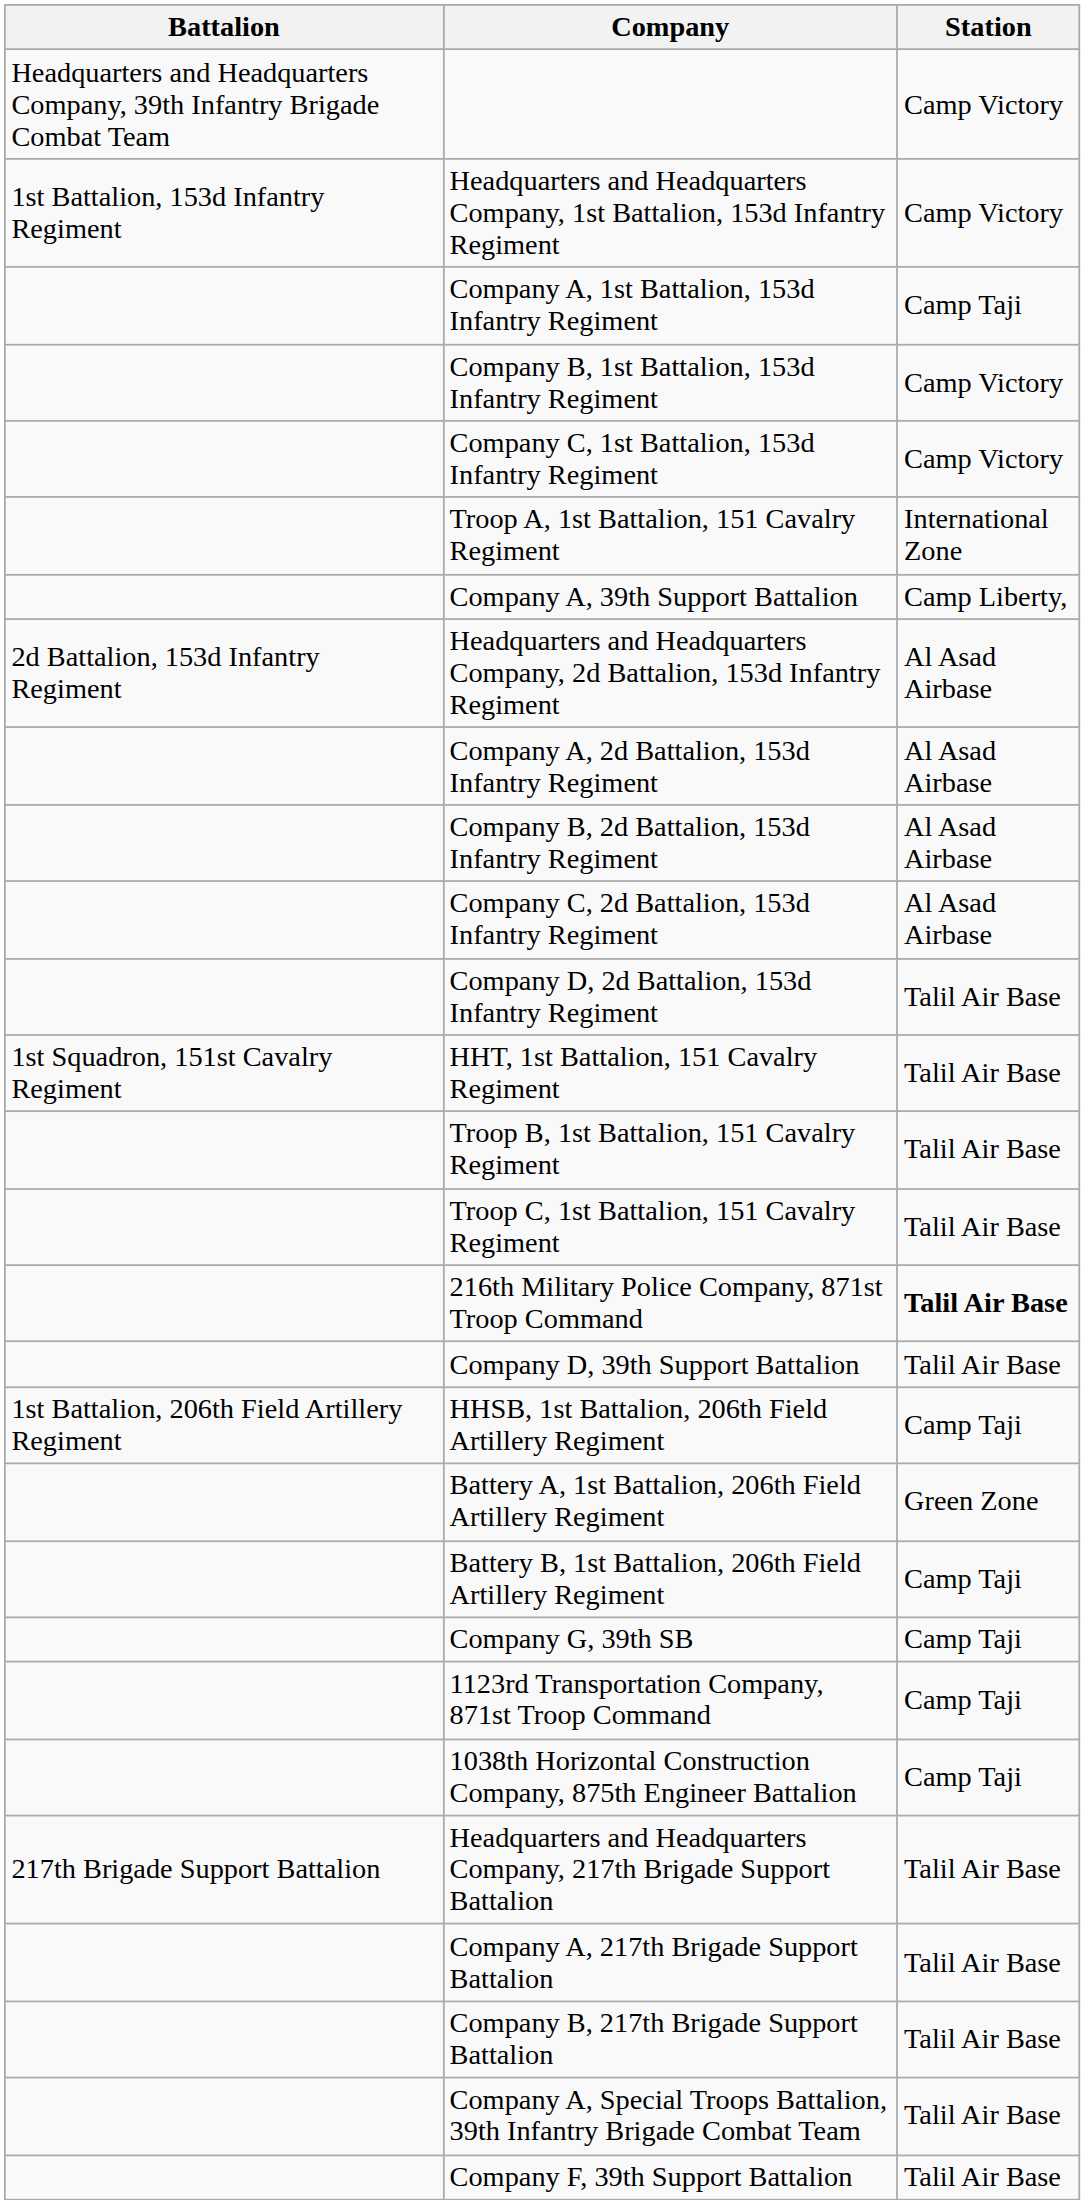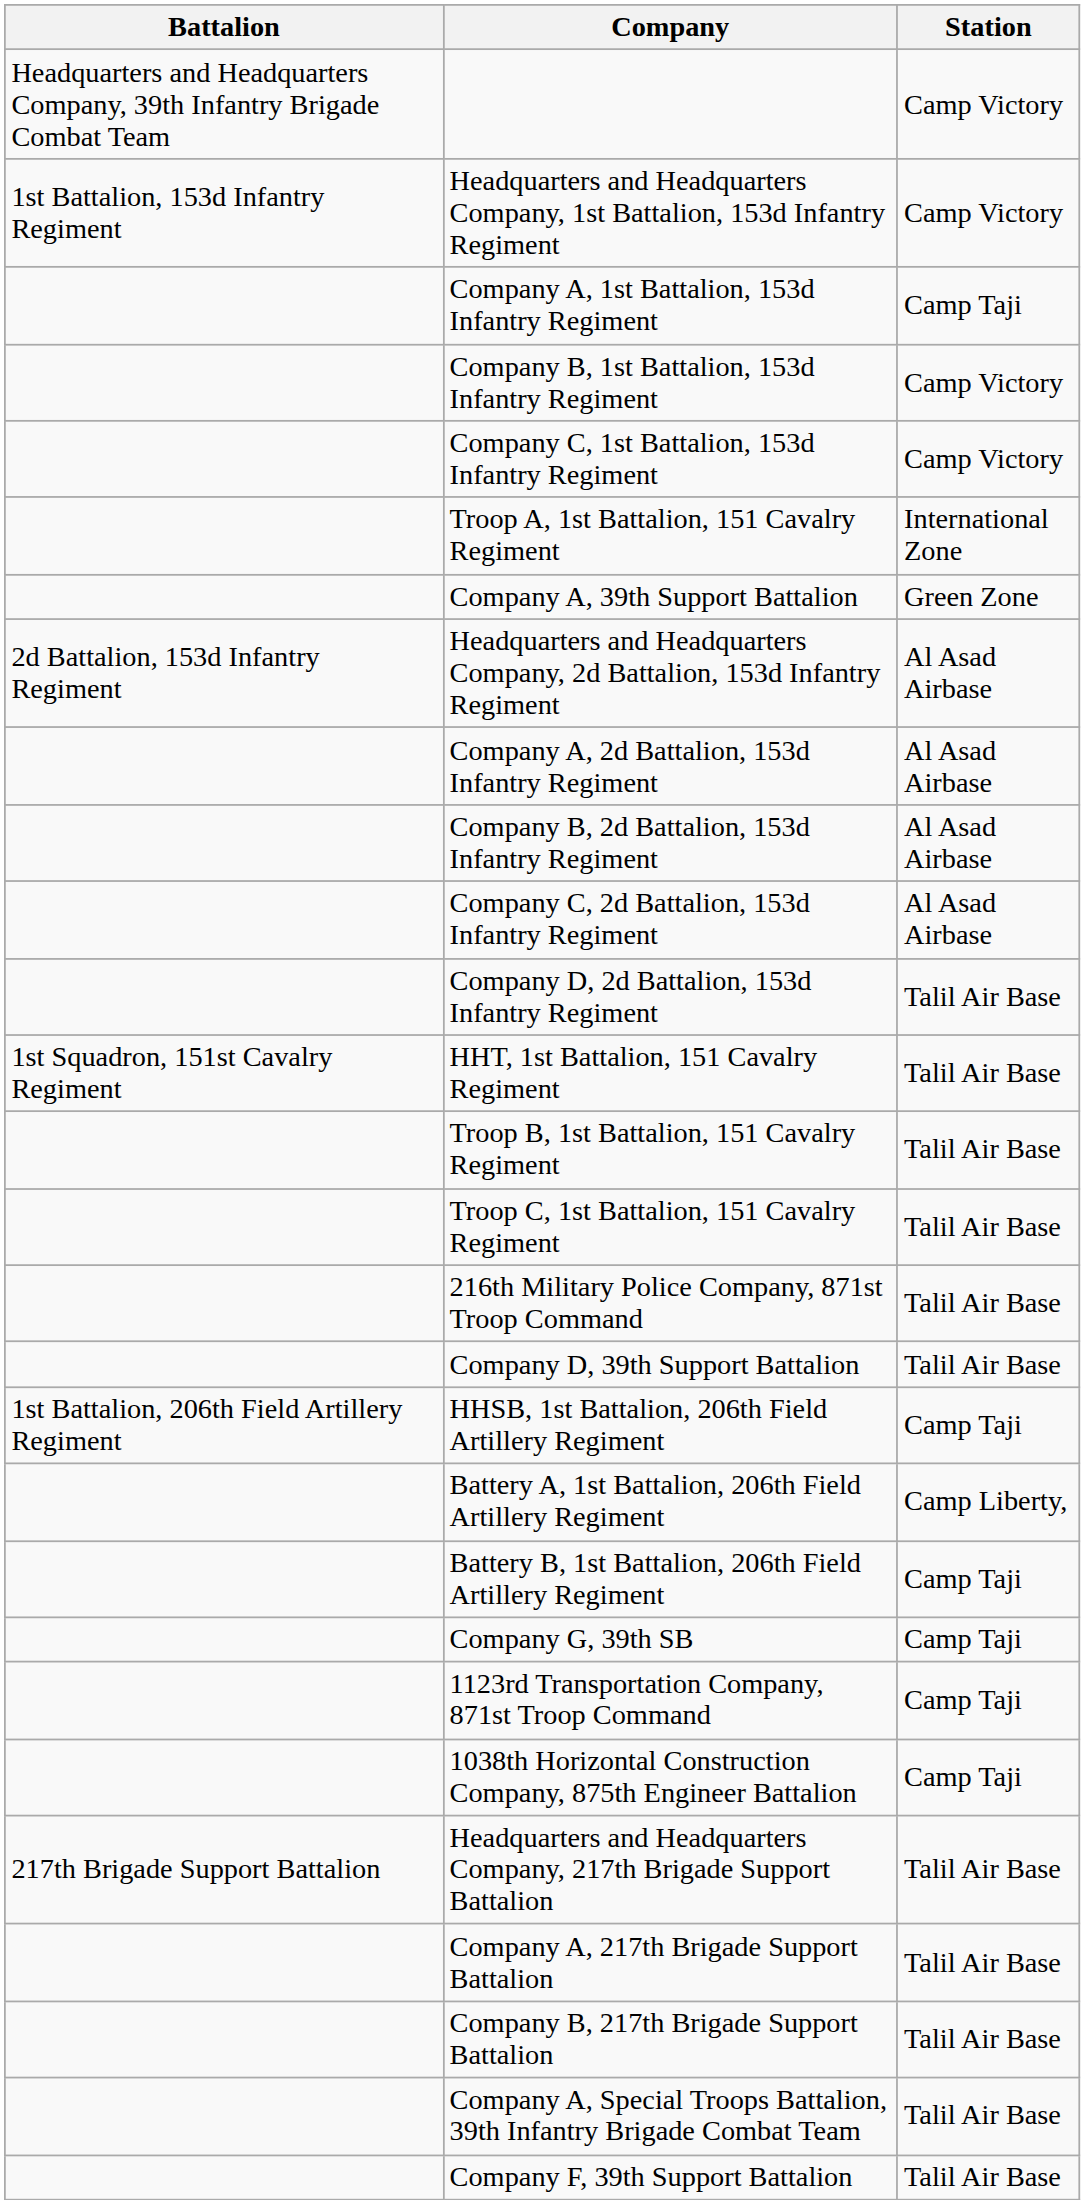 <table class="wikitable">
 <tr>
 <th>Battalion</th>
 <th>Company</th>
 <th>Station</th>
 </tr>
 <tr>
 <td>Headquarters and Headquarters Company, 39th Infantry Brigade Combat Team</td>
 <td></td>
 <td>Camp Victory</td>
 </tr>
 <tr>
 <td>1st Battalion, 153d Infantry Regiment</td>
 <td>Headquarters and Headquarters Company, 1st Battalion, 153d Infantry Regiment</td>
 <td>Camp Victory</td>
 </tr>
 <tr>
 <td></td>
 <td>Company A, 1st Battalion, 153d Infantry Regiment</td>
 <td>Camp Taji</td>
 </tr>
 <tr>
 <td></td>
 <td>Company B, 1st Battalion, 153d Infantry Regiment</td>
 <td>Camp Victory</td>
 </tr>
 <tr>
 <td></td>
 <td>Company C, 1st Battalion, 153d Infantry Regiment</td>
 <td>Camp Victory</td>
 </tr>
 <tr>
 <td></td>
 <td>Troop A, 1st Battalion, 151 Cavalry Regiment</td>
 <td>International Zone</td>
 </tr>
 <tr>
 <td></td>
 <td>Company A, 39th Support Battalion</td>
-<td>Camp Liberty,</td>
+<td>Green Zone</td>
 </tr>
 <tr>
 <td>2d Battalion, 153d Infantry Regiment</td>
 <td>Headquarters and Headquarters Company, 2d Battalion, 153d Infantry Regiment</td>
 <td>Al Asad Airbase</td>
 </tr>
 <tr>
 <td></td>
 <td>Company A, 2d Battalion, 153d Infantry Regiment</td>
 <td>Al Asad Airbase</td>
 </tr>
 <tr>
 <td></td>
 <td>Company B, 2d Battalion, 153d Infantry Regiment</td>
 <td>Al Asad Airbase</td>
 </tr>
 <tr>
 <td></td>
 <td>Company C, 2d Battalion, 153d Infantry Regiment</td>
 <td>Al Asad Airbase</td>
 </tr>
 <tr>
 <td></td>
 <td>Company D, 2d Battalion, 153d Infantry Regiment</td>
 <td>Talil Air Base</td>
 </tr>
 <tr>
 <td>1st Squadron, 151st Cavalry Regiment</td>
 <td>HHT, 1st Battalion, 151 Cavalry Regiment</td>
 <td>Talil Air Base</td>
 </tr>
 <tr>
 <td></td>
 <td>Troop B, 1st Battalion, 151 Cavalry Regiment</td>
 <td>Talil Air Base</td>
 </tr>
 <tr>
 <td></td>
 <td>Troop C, 1st Battalion, 151 Cavalry Regiment</td>
 <td>Talil Air Base</td>
 </tr>
 <tr>
 <td></td>
 <td>216th Military Police Company, 871st Troop Command</td>
-<td><strong>Talil Air Base</strong></td>
+<td>Talil Air Base</td>
 </tr>
 <tr>
 <td></td>
 <td>Company D, 39th Support Battalion</td>
 <td>Talil Air Base</td>
 </tr>
 <tr>
 <td>1st Battalion, 206th Field Artillery Regiment</td>
 <td>HHSB, 1st Battalion, 206th Field Artillery Regiment</td>
 <td>Camp Taji</td>
 </tr>
 <tr>
 <td></td>
 <td>Battery A, 1st Battalion, 206th Field Artillery Regiment</td>
-<td>Green Zone</td>
+<td>Camp Liberty,</td>
 </tr>
 <tr>
 <td></td>
 <td>Battery B, 1st Battalion, 206th Field Artillery Regiment</td>
 <td>Camp Taji</td>
 </tr>
 <tr>
 <td></td>
 <td>Company G, 39th SB</td>
 <td>Camp Taji</td>
 </tr>
 <tr>
 <td></td>
 <td>1123rd Transportation Company, 871st Troop Command</td>
 <td>Camp Taji</td>
 </tr>
 <tr>
 <td></td>
 <td>1038th Horizontal Construction Company, 875th Engineer Battalion</td>
 <td>Camp Taji</td>
 </tr>
 <tr>
 <td>217th Brigade Support Battalion</td>
 <td>Headquarters and Headquarters Company, 217th Brigade Support Battalion</td>
 <td>Talil Air Base</td>
 </tr>
 <tr>
 <td></td>
 <td>Company A, 217th Brigade Support Battalion</td>
 <td>Talil Air Base</td>
 </tr>
 <tr>
 <td></td>
 <td>Company B, 217th Brigade Support Battalion</td>
 <td>Talil Air Base</td>
 </tr>
 <tr>
 <td></td>
 <td>Company A, Special Troops Battalion, 39th Infantry Brigade Combat Team</td>
 <td>Talil Air Base</td>
 </tr>
 <tr>
 <td></td>
 <td>Company F, 39th Support Battalion</td>
 <td>Talil Air Base</td>
 </tr>
 </table>
